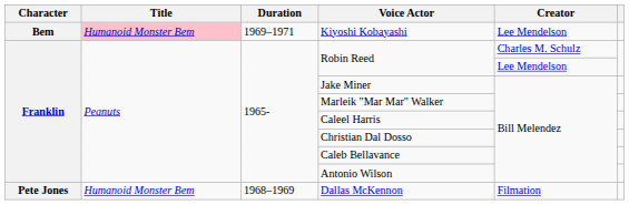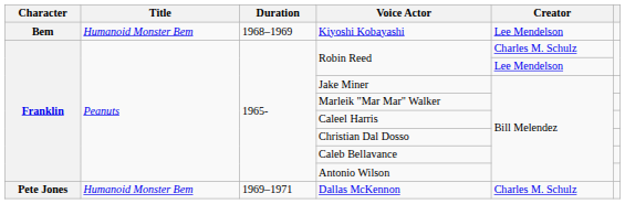 <table class="wikitable sortable" style="width: 100%">
 <tr>
 <th>Character</th>
 <th>Title</th>
 <th>Duration</th>
 <th>Voice Actor</th>
 <th>Creator</th>
 <th scope="col" class="unsortable"></th>
 </tr>
 <tr>
 <th scope="row">Bem</th>
-<td style="background: pink;"><em><a href='#'>Humanoid Monster Bem</a></em></td>
-<td>1969–1971</td>
+<td><em><a href='#'>Humanoid Monster Bem</a></em></td>
+<td>1968–1969</td>
 <td><a href='#'>Kiyoshi Kobayashi</a></td>
 <td><a href='#'>Lee Mendelson</a></td>
 <td></td>
 </tr>
 <tr>
 <th rowspan="9" scope="row"><a href='#'>Franklin</a></th>
 <td rowspan="9"><em><a href='#'>Peanuts</a></em></td>
 <td rowspan="9">1965-</td>
 <td rowspan="3">Robin Reed</td>
 <td><a href='#'>Charles M. Schulz</a></td>
 <td rowspan="3"></td>
 </tr>
 <tr>
 <td><a href='#'>Lee Mendelson</a></td>
 </tr>
 <tr>
 <td rowspan="7">Bill Melendez</td>
 </tr>
 <tr>
 <td>Jake Miner</td>
 <td></td>
 </tr>
 <tr>
 <td>Marleik "Mar Mar" Walker</td>
 <td></td>
 </tr>
 <tr>
 <td>Caleel Harris</td>
 <td></td>
 </tr>
 <tr>
 <td>Christian Dal Dosso</td>
 <td></td>
 </tr>
 <tr>
 <td>Caleb Bellavance</td>
 <td></td>
 </tr>
 <tr>
 <td>Antonio Wilson</td>
 <td></td>
 </tr>
 <tr>
 <th scope="row">Pete Jones</th>
 <td><em><a href='#'>Humanoid Monster Bem</a></em></td>
-<td>1968–1969</td>
+<td>1969–1971</td>
 <td><a href='#'>Dallas McKennon</a></td>
-<td><a href='#'>Filmation</a></td>
+<td><a href='#'>Charles M. Schulz</a></td>
 <td></td>
 </tr>
 </table>
